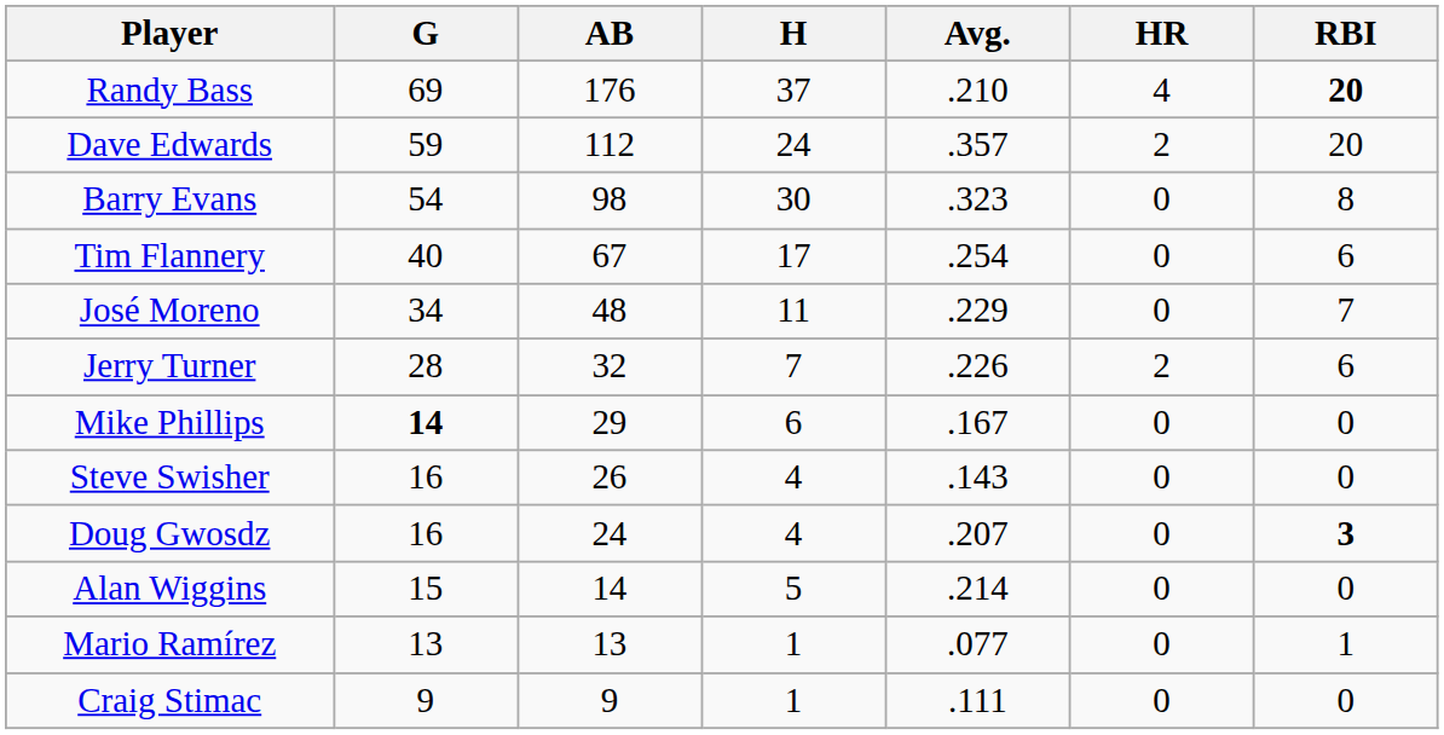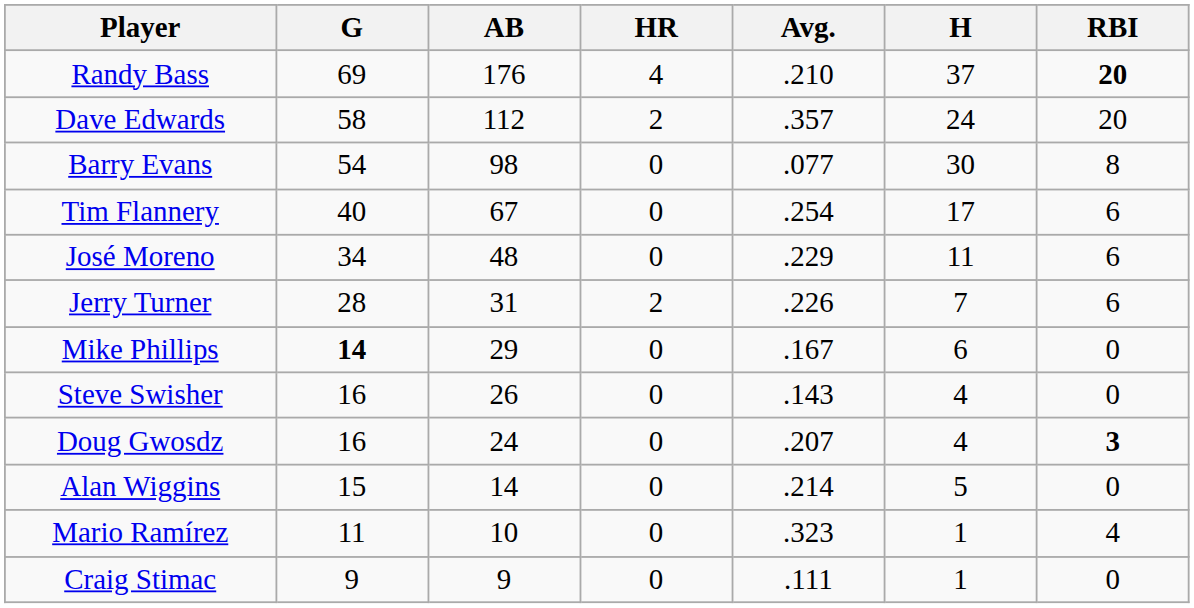 <table class="wikitable sortable">
 <tr>
 <th bgcolor="#DDDDFF" width="16%">Player</th>
 <th bgcolor="#DDDDFF" width="9%">G</th>
 <th bgcolor="#DDDDFF" width="9%">AB</th>
+<th bgcolor="#DDDDFF" width="9%">HR</th>
+<th bgcolor="#DDDDFF" width="9%">Avg.</th>
 <th bgcolor="#DDDDFF" width="9%">H</th>
-<th bgcolor="#DDDDFF" width="9%">Avg.</th>
-<th bgcolor="#DDDDFF" width="9%">HR</th>
 <th bgcolor="#DDDDFF" width="9%">RBI</th>
 </tr>
 <tr align="center">
 <td><a href='#'>Randy Bass</a></td>
 <td>69</td>
 <td>176</td>
+<td>4</td>
+<td>.210</td>
 <td>37</td>
-<td>.210</td>
-<td>4</td>
 <td><strong>20</strong></td>
 </tr>
 <tr align=center>
 <td><a href='#'>Dave Edwards</a></td>
-<td>59</td>
+<td>58</td>
 <td>112</td>
+<td>2</td>
+<td>.357</td>
 <td>24</td>
-<td>.357</td>
-<td>2</td>
 <td>20</td>
 </tr>
 <tr align="center">
 <td><a href='#'>Barry Evans</a></td>
 <td>54</td>
 <td>98</td>
+<td>0</td>
+<td>.077</td>
 <td>30</td>
-<td>.323</td>
-<td>0</td>
 <td>8</td>
 </tr>
 <tr align="center">
 <td><a href='#'>Tim Flannery</a></td>
 <td>40</td>
 <td>67</td>
+<td>0</td>
+<td>.254</td>
 <td>17</td>
-<td>.254</td>
-<td>0</td>
 <td>6</td>
 </tr>
 <tr align=center>
 <td><a href='#'>José Moreno</a></td>
 <td>34</td>
 <td>48</td>
+<td>0</td>
+<td>.229</td>
 <td>11</td>
-<td>.229</td>
-<td>0</td>
-<td>7</td>
+<td>6</td>
 </tr>
 <tr align="center">
 <td><a href='#'>Jerry Turner</a></td>
 <td>28</td>
-<td>32</td>
+<td>31</td>
+<td>2</td>
+<td>.226</td>
 <td>7</td>
-<td>.226</td>
-<td>2</td>
 <td>6</td>
 </tr>
 <tr align="center">
 <td><a href='#'>Mike Phillips</a></td>
 <td><strong>14</strong></td>
 <td>29</td>
+<td>0</td>
+<td>.167</td>
 <td>6</td>
-<td>.167</td>
-<td>0</td>
 <td>0</td>
 </tr>
 <tr align="center">
 <td><a href='#'>Steve Swisher</a></td>
 <td>16</td>
 <td>26</td>
+<td>0</td>
+<td>.143</td>
 <td>4</td>
-<td>.143</td>
-<td>0</td>
 <td>0</td>
 </tr>
 <tr align="center">
 <td><a href='#'>Doug Gwosdz</a></td>
 <td>16</td>
 <td>24</td>
+<td>0</td>
+<td>.207</td>
 <td>4</td>
-<td>.207</td>
-<td>0</td>
 <td><strong>3</strong></td>
 </tr>
 <tr align="center">
 <td><a href='#'>Alan Wiggins</a></td>
 <td>15</td>
 <td>14</td>
+<td>0</td>
+<td>.214</td>
 <td>5</td>
-<td>.214</td>
-<td>0</td>
 <td>0</td>
 </tr>
 <tr align=center>
 <td><a href='#'>Mario Ramírez</a></td>
-<td>13</td>
-<td>13</td>
+<td>11</td>
+<td>10</td>
+<td>0</td>
+<td>.323</td>
 <td>1</td>
-<td>.077</td>
-<td>0</td>
-<td>1</td>
+<td>4</td>
 </tr>
 <tr align="center">
 <td><a href='#'>Craig Stimac</a></td>
 <td>9</td>
 <td>9</td>
+<td>0</td>
+<td>.111</td>
 <td>1</td>
-<td>.111</td>
-<td>0</td>
 <td>0</td>
 </tr>
 </table>
